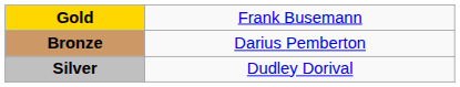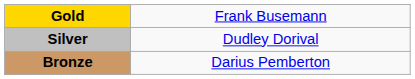 <table class="wikitable" style="text-align:center; " width="35%">
 <tr>
 <td bgcolor="gold"><strong>Gold</strong></td>
 <td><a href='#'>Frank Busemann</a><br>  <small><em></em></small></td>
 </tr>
 <tr>
+<td bgcolor="silver"><strong>Silver</strong></td>
+<td><a href='#'>Dudley Dorival</a><br>  <small><em></em></small></td>
+</tr>
+<tr>
 <td bgcolor="CC9966"><strong>Bronze</strong></td>
 <td><a href='#'>Darius Pemberton</a><br>  <small><em></em></small></td>
 </tr>
-<tr>
-<td bgcolor="silver"><strong>Silver</strong></td>
-<td><a href='#'>Dudley Dorival</a><br>  <small><em></em></small></td>
-</tr>
 </table>
